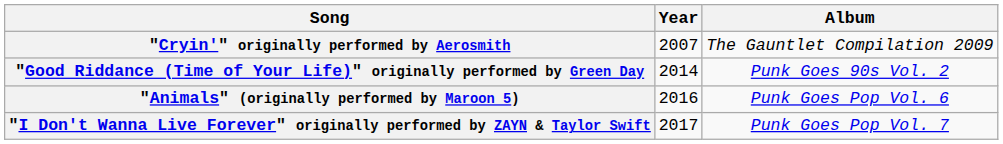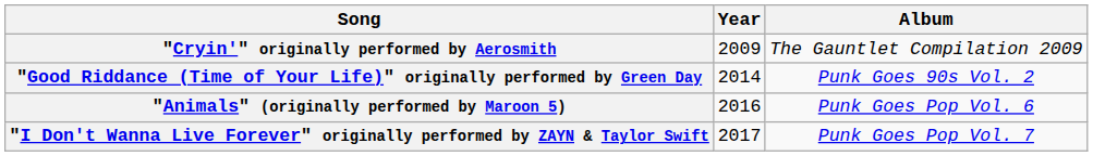 <table class="wikitable plainrowheaders" style="text-align:center;">
 <tr>
 <th>Song</th>
 <th>Year</th>
 <th>Album</th>
 </tr>
 <tr>
 <th scope="row">"<a href='#'>Cryin'</a>" <small>originally performed by <a href='#'>Aerosmith</a></small></th>
-<td>2007</td>
+<td>2009</td>
 <td><em>The Gauntlet Compilation 2009</em></td>
 </tr>
 <tr>
 <th scope="row">"<a href='#'>Good Riddance (Time of Your Life)</a>" <small>originally performed by <a href='#'>Green Day</a></small></th>
 <td>2014</td>
 <td><em><a href='#'>Punk Goes 90s Vol. 2</a></em></td>
 </tr>
 <tr>
 <th scope="row">"<a href='#'>Animals</a>" <small>(originally performed by <a href='#'>Maroon 5</a>)</small></th>
 <td>2016</td>
 <td><em><a href='#'>Punk Goes Pop Vol. 6</a></em></td>
 </tr>
 <tr>
 <th scope="row">"<a href='#'>I Don't Wanna Live Forever</a>" <small>originally performed by <a href='#'>ZAYN</a> & <a href='#'>Taylor Swift</a></small></th>
 <td>2017</td>
 <td><em><a href='#'>Punk Goes Pop Vol. 7</a></em></td>
 </tr>
 </table>
